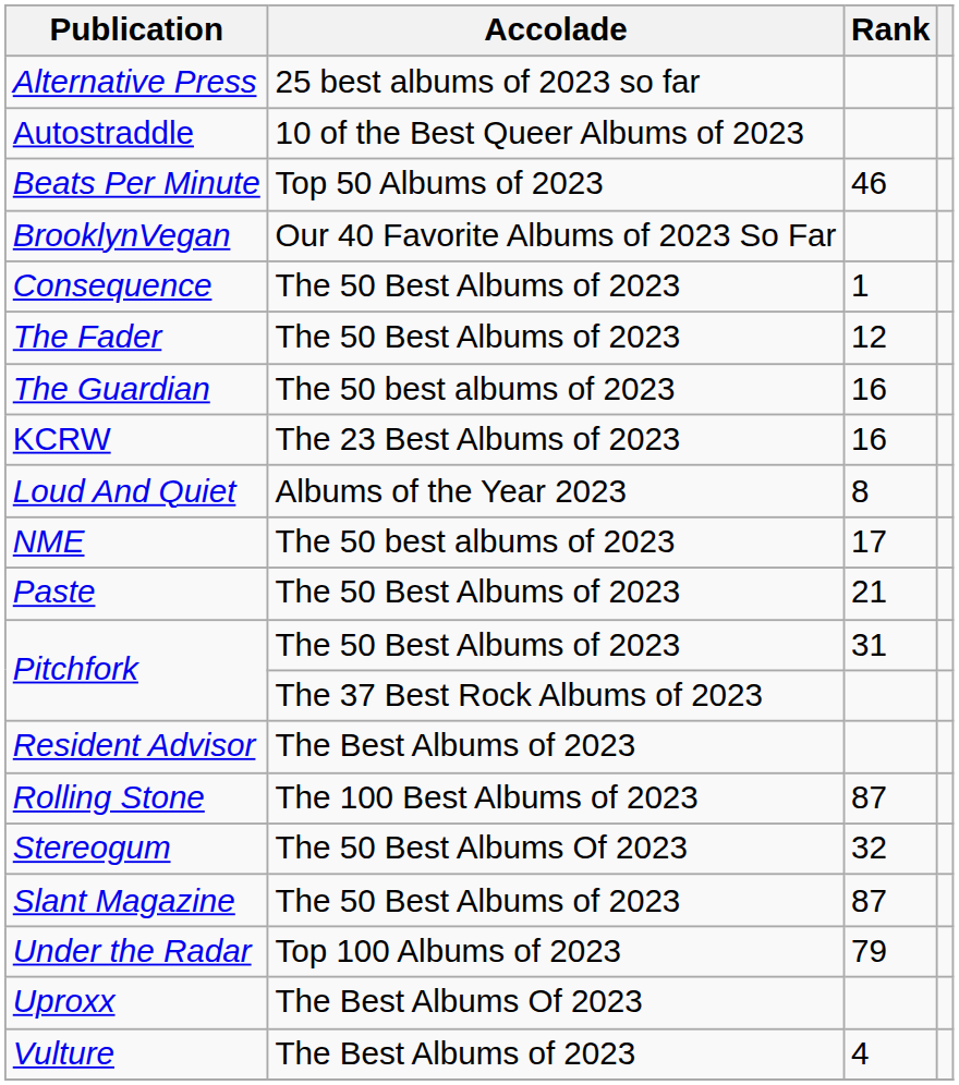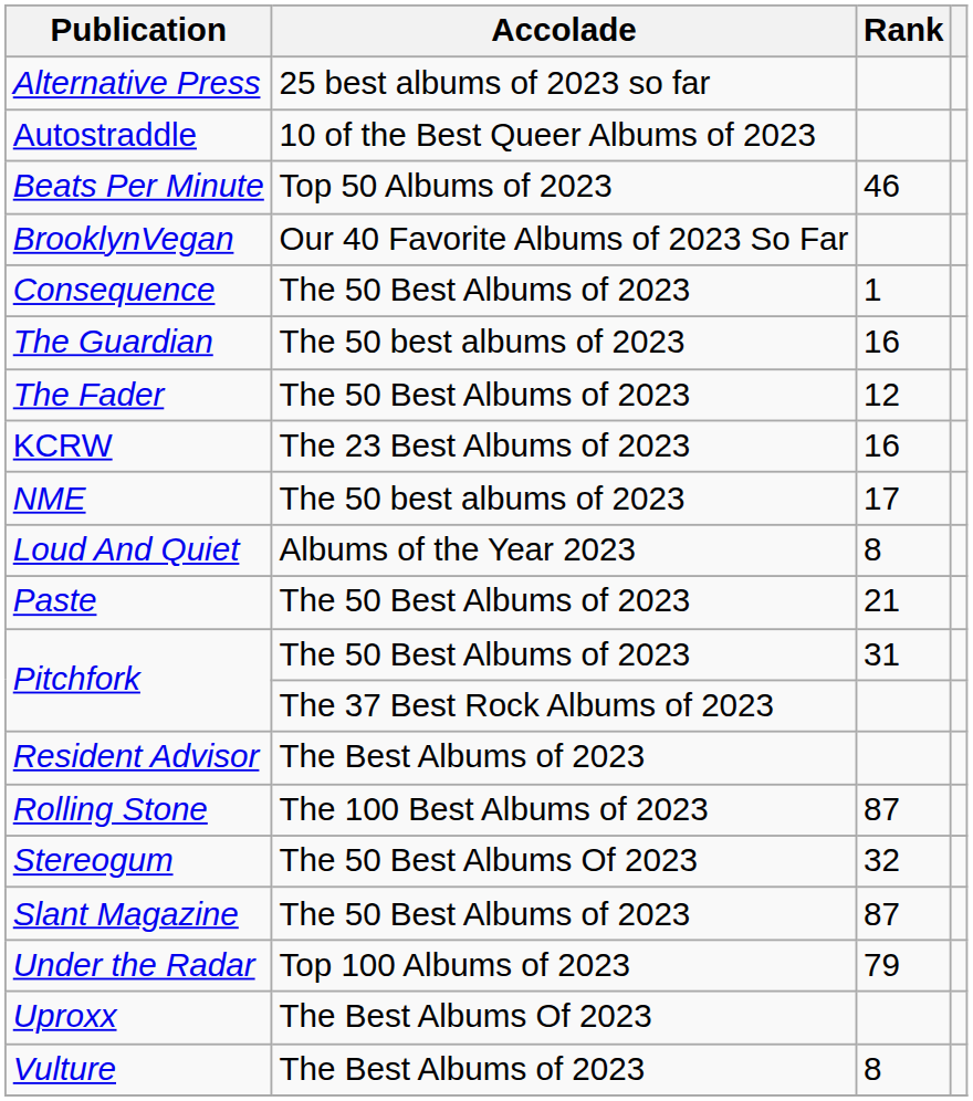 <table class="wikitable sortable">
 <tr>
 <th>Publication</th>
 <th>Accolade</th>
 <th>Rank</th>
 <th class="unsortable"></th>
 </tr>
 <tr>
 <td><em><a href='#'>Alternative Press</a></em></td>
 <td>25 best albums of 2023 so far</td>
 <td></td>
 <td></td>
 </tr>
 <tr>
 <td><a href='#'>Autostraddle</a></td>
 <td>10 of the Best Queer Albums of 2023</td>
 <td></td>
 <td></td>
 </tr>
 <tr>
 <td><em><a href='#'>Beats Per Minute</a></em></td>
 <td>Top 50 Albums of 2023</td>
 <td>46</td>
 <td></td>
 </tr>
 <tr>
 <td><em><a href='#'>BrooklynVegan</a></em></td>
 <td>Our 40 Favorite Albums of 2023 So Far</td>
 <td></td>
 <td></td>
 </tr>
 <tr>
 <td><em><a href='#'>Consequence</a></em></td>
 <td>The 50 Best Albums of 2023</td>
 <td>1</td>
 <td></td>
 </tr>
 <tr>
+<td><em><a href='#'>The Guardian</a></em></td>
+<td>The 50 best albums of 2023</td>
+<td>16</td>
+<td></td>
+</tr>
+<tr>
 <td><em><a href='#'>The Fader</a></em></td>
 <td>The 50 Best Albums of 2023</td>
 <td>12</td>
-<td></td>
-</tr>
-<tr>
-<td><em><a href='#'>The Guardian</a></em></td>
-<td>The 50 best albums of 2023</td>
-<td>16</td>
 <td></td>
 </tr>
 <tr>
 <td><a href='#'>KCRW</a></td>
 <td>The 23 Best Albums of 2023</td>
 <td>16</td>
 <td></td>
 </tr>
 <tr>
+<td><em><a href='#'>NME</a></em></td>
+<td>The 50 best albums of 2023</td>
+<td>17</td>
+<td></td>
+</tr>
+<tr>
 <td><em><a href='#'>Loud And Quiet</a></em></td>
 <td>Albums of the Year 2023</td>
 <td>8</td>
-<td></td>
-</tr>
-<tr>
-<td><em><a href='#'>NME</a></em></td>
-<td>The 50 best albums of 2023</td>
-<td>17</td>
 <td></td>
 </tr>
 <tr>
 <td><em><a href='#'>Paste</a></em></td>
 <td>The 50 Best Albums of 2023</td>
 <td>21</td>
 <td></td>
 </tr>
 <tr>
 <td rowspan="2"><a href='#'><em>Pitchfork</em></a></td>
 <td>The 50 Best Albums of 2023</td>
 <td>31</td>
 <td></td>
 </tr>
 <tr>
 <td>The 37 Best Rock Albums of 2023</td>
 <td></td>
 <td></td>
 </tr>
 <tr>
 <td><em><a href='#'>Resident Advisor</a></em></td>
 <td>The Best Albums of 2023</td>
 <td></td>
 <td></td>
 </tr>
 <tr>
 <td><em><a href='#'>Rolling Stone</a></em></td>
 <td>The 100 Best Albums of 2023</td>
 <td>87</td>
 <td></td>
 </tr>
 <tr>
 <td><em><a href='#'>Stereogum</a></em></td>
 <td>The 50 Best Albums Of 2023</td>
 <td>32</td>
 <td></td>
 </tr>
 <tr>
 <td><em><a href='#'>Slant Magazine</a></em></td>
 <td>The 50 Best Albums of 2023</td>
 <td>87</td>
 <td></td>
 </tr>
 <tr>
 <td><em><a href='#'>Under the Radar</a></em></td>
 <td>Top 100 Albums of 2023</td>
 <td>79</td>
 <td></td>
 </tr>
 <tr>
 <td><em><a href='#'>Uproxx</a></em></td>
 <td>The Best Albums Of 2023</td>
 <td></td>
 <td></td>
 </tr>
 <tr>
 <td><a href='#'><em>Vulture</em></a></td>
 <td>The Best Albums of 2023</td>
-<td>4</td>
+<td>8</td>
 <td></td>
 </tr>
 <tr>
 </tr>
 </table>
